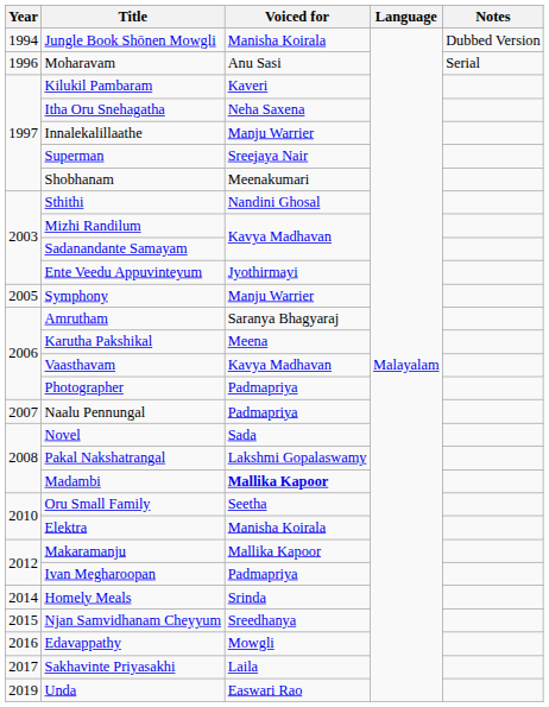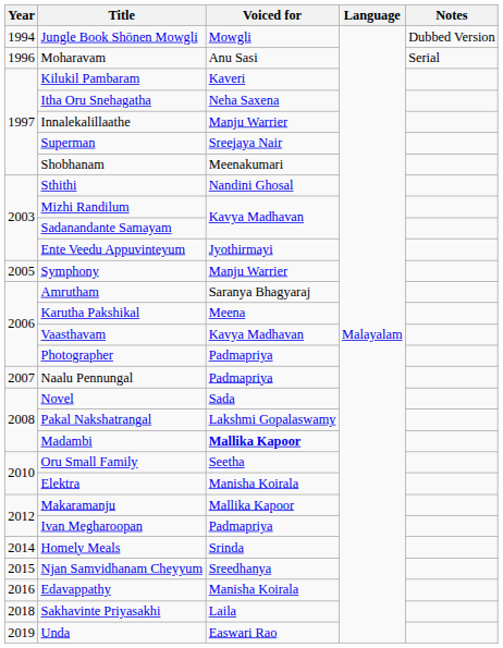 <table class="wikitable sortable">
 <tr>
 <th>Year</th>
 <th>Title</th>
 <th>Voiced for</th>
 <th>Language</th>
 <th class="unsortable">Notes</th>
 </tr>
 <tr>
 <td>1994</td>
 <td><a href='#'>Jungle Book Shōnen Mowgli</a></td>
-<td><a href='#'>Manisha Koirala</a></td>
+<td><a href='#'>Mowgli</a></td>
 <td rowspan="32"><a href='#'>Malayalam</a></td>
 <td>Dubbed Version</td>
 </tr>
 <tr>
 <td>1996</td>
 <td>Moharavam</td>
 <td>Anu Sasi</td>
 <td>Serial</td>
 </tr>
 <tr>
 <td rowspan="5">1997</td>
 <td><a href='#'>Kilukil Pambaram</a></td>
 <td><a href='#'>Kaveri</a></td>
 <td></td>
 </tr>
 <tr>
 <td><a href='#'>Itha Oru Snehagatha</a></td>
 <td><a href='#'>Neha Saxena</a></td>
 <td></td>
 </tr>
 <tr>
 <td>Innalekalillaathe</td>
 <td><a href='#'>Manju Warrier</a></td>
 <td></td>
 </tr>
 <tr>
 <td><a href='#'>Superman</a></td>
 <td><a href='#'>Sreejaya Nair</a></td>
 <td></td>
 </tr>
 <tr>
 <td>Shobhanam</td>
 <td>Meenakumari</td>
 <td></td>
 </tr>
 <tr>
 <td rowspan="4">2003</td>
 <td><a href='#'>Sthithi</a></td>
 <td><a href='#'>Nandini Ghosal</a></td>
 <td></td>
 </tr>
 <tr>
 <td><a href='#'>Mizhi Randilum</a></td>
 <td rowspan="2"><a href='#'>Kavya Madhavan</a></td>
 <td></td>
 </tr>
 <tr>
 <td><a href='#'>Sadanandante Samayam</a></td>
 <td></td>
 </tr>
 <tr>
 <td><a href='#'>Ente Veedu Appuvinteyum</a></td>
 <td><a href='#'>Jyothirmayi</a></td>
 <td></td>
 </tr>
 <tr>
 <td>2005</td>
 <td><a href='#'>Symphony</a></td>
 <td><a href='#'>Manju Warrier</a></td>
 <td></td>
 </tr>
 <tr>
 <td rowspan="4">2006</td>
 <td><a href='#'>Amrutham</a></td>
 <td>Saranya Bhagyaraj</td>
 <td></td>
 </tr>
 <tr>
 <td><a href='#'>Karutha Pakshikal</a></td>
 <td><a href='#'>Meena</a></td>
 <td></td>
 </tr>
 <tr>
 <td><a href='#'>Vaasthavam</a></td>
 <td><a href='#'>Kavya Madhavan</a></td>
 <td></td>
 </tr>
 <tr>
 <td><a href='#'>Photographer</a></td>
 <td><a href='#'>Padmapriya</a></td>
 <td></td>
 </tr>
 <tr>
 <td>2007</td>
 <td>Naalu Pennungal</td>
 <td><a href='#'>Padmapriya</a></td>
 <td></td>
 </tr>
 <tr>
 <td rowspan="3">2008</td>
 <td><a href='#'>Novel</a></td>
 <td><a href='#'>Sada</a></td>
 <td></td>
 </tr>
 <tr>
 <td><a href='#'>Pakal Nakshatrangal</a></td>
 <td><a href='#'>Lakshmi Gopalaswamy</a></td>
 <td></td>
 </tr>
 <tr>
 <td><a href='#'>Madambi</a></td>
 <td><strong><a href='#'>Mallika Kapoor</a></strong></td>
 <td></td>
 </tr>
 <tr>
 <td rowspan="2">2010</td>
 <td><a href='#'>Oru Small Family</a></td>
 <td><a href='#'>Seetha</a></td>
 <td></td>
 </tr>
 <tr>
 <td><a href='#'>Elektra</a></td>
 <td><a href='#'>Manisha Koirala</a></td>
 <td></td>
 </tr>
 <tr>
 <td rowspan="2">2012</td>
 <td><a href='#'>Makaramanju</a></td>
 <td><a href='#'>Mallika Kapoor</a></td>
 <td></td>
 </tr>
 <tr>
 <td><a href='#'>Ivan Megharoopan</a></td>
 <td><a href='#'>Padmapriya</a></td>
 <td></td>
 </tr>
 <tr>
 <td>2014</td>
 <td><a href='#'>Homely Meals</a></td>
 <td><a href='#'>Srinda</a></td>
 <td></td>
 </tr>
 <tr>
 <td>2015</td>
 <td><a href='#'>Njan Samvidhanam Cheyyum</a></td>
 <td><a href='#'>Sreedhanya</a></td>
 <td></td>
 </tr>
 <tr>
 <td>2016</td>
 <td><a href='#'>Edavappathy</a></td>
-<td><a href='#'>Mowgli</a></td>
+<td><a href='#'>Manisha Koirala</a></td>
 <td></td>
 </tr>
 <tr>
-<td>2017</td>
+<td>2018</td>
 <td><a href='#'>Sakhavinte Priyasakhi</a></td>
 <td><a href='#'>Laila</a></td>
 <td></td>
 </tr>
 <tr>
 <td>2019</td>
 <td><a href='#'>Unda</a></td>
 <td><a href='#'>Easwari Rao</a></td>
 <td></td>
 </tr>
 </table>
